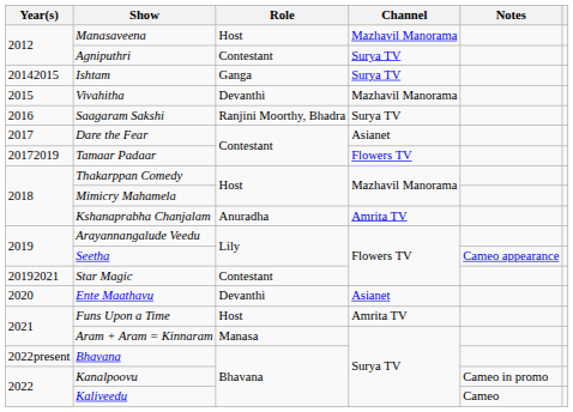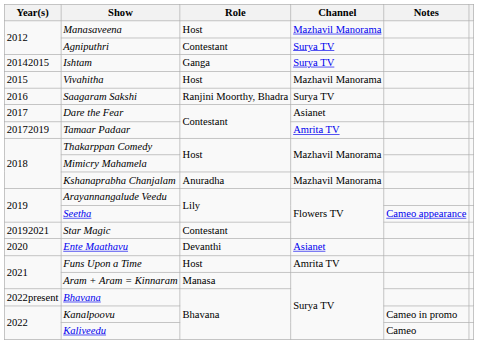 <table class="wikitable sortable">
 <tr>
 <th>Year(s)</th>
 <th>Show</th>
 <th>Role</th>
 <th class="unsortable">Channel</th>
 <th class="unsortable">Notes</th>
 <th class="unsortable"></th>
 </tr>
 <tr>
 <td rowspan="2">2012</td>
 <td><em>Manasaveena</em></td>
 <td>Host</td>
 <td><a href='#'>Mazhavil Manorama</a></td>
 <td></td>
 <td></td>
 </tr>
 <tr>
 <td><em>Agniputhri</em></td>
 <td>Contestant</td>
 <td><a href='#'>Surya TV</a></td>
 <td></td>
 <td></td>
 </tr>
 <tr>
 <td>20142015</td>
 <td><em>Ishtam</em></td>
 <td>Ganga</td>
 <td><a href='#'>Surya TV</a></td>
 <td></td>
 <td></td>
 </tr>
 <tr>
 <td>2015</td>
 <td><em>Vivahitha</em></td>
-<td>Devanthi</td>
+<td>Host</td>
 <td>Mazhavil Manorama</td>
 <td></td>
 <td></td>
 </tr>
 <tr>
 <td>2016</td>
 <td><em>Saagaram Sakshi</em></td>
 <td>Ranjini Moorthy, Bhadra</td>
 <td>Surya TV</td>
 <td></td>
 <td></td>
 </tr>
 <tr>
 <td>2017</td>
 <td><em>Dare the Fear</em></td>
 <td rowspan="2">Contestant</td>
 <td>Asianet</td>
 <td></td>
 <td></td>
 </tr>
 <tr>
 <td>20172019</td>
 <td><em>Tamaar Padaar</em></td>
-<td><a href='#'>Flowers TV</a></td>
+<td><a href='#'>Amrita TV</a></td>
 <td></td>
 <td></td>
 </tr>
 <tr>
 <td rowspan="3">2018</td>
 <td><em>Thakarppan Comedy</em></td>
 <td rowspan="2">Host</td>
 <td rowspan="2">Mazhavil Manorama</td>
 <td></td>
 <td></td>
 </tr>
 <tr>
 <td><em>Mimicry Mahamela</em></td>
 <td></td>
 <td></td>
 </tr>
 <tr>
 <td><em>Kshanaprabha Chanjalam</em></td>
 <td>Anuradha</td>
-<td><a href='#'>Amrita TV</a></td>
+<td>Mazhavil Manorama</td>
 <td></td>
 <td></td>
 </tr>
 <tr>
 <td rowspan="2">2019</td>
 <td><em>Arayannangalude Veedu</em></td>
 <td rowspan="2">Lily</td>
 <td rowspan="3">Flowers TV</td>
 <td></td>
 <td></td>
 </tr>
 <tr>
 <td><em><a href='#'>Seetha</a></em></td>
 <td><a href='#'>Cameo appearance</a></td>
 <td></td>
 </tr>
 <tr>
 <td>20192021</td>
 <td><em>Star Magic</em></td>
 <td>Contestant</td>
 <td></td>
 <td></td>
 </tr>
 <tr>
 <td>2020</td>
 <td><em><a href='#'>Ente Maathavu</a></em></td>
 <td>Devanthi</td>
 <td><a href='#'>Asianet</a></td>
 <td></td>
 <td></td>
 </tr>
 <tr>
 <td rowspan="2">2021</td>
 <td><em>Funs Upon a Time</em></td>
 <td>Host</td>
 <td>Amrita TV</td>
 <td></td>
 <td></td>
 </tr>
 <tr>
 <td><em>Aram + Aram = Kinnaram</em></td>
 <td>Manasa</td>
 <td rowspan="4">Surya TV</td>
 <td></td>
 <td></td>
 </tr>
 <tr>
 <td>2022present</td>
 <td><em><a href='#'>Bhavana</a></em></td>
 <td rowspan="3">Bhavana</td>
 <td></td>
 <td></td>
 </tr>
 <tr>
 <td rowspan="2">2022</td>
 <td><em>Kanalpoovu</em></td>
 <td>Cameo in promo</td>
 <td></td>
 </tr>
 <tr>
 <td><em><a href='#'>Kaliveedu</a></em></td>
 <td>Cameo</td>
 <td></td>
 </tr>
 </table>
